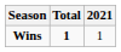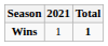 <table class="wikitable">
 <tr>
 <th><strong>Season</strong></th>
+<th>2021</th>
 <th><strong>Total</strong></th>
-<th>2021</th>
 </tr>
 <tr align=center>
 <td><strong>Wins</strong></td>
+<td>1</td>
 <td><strong>1</strong></td>
-<td>1</td>
 </tr>
 </table>
